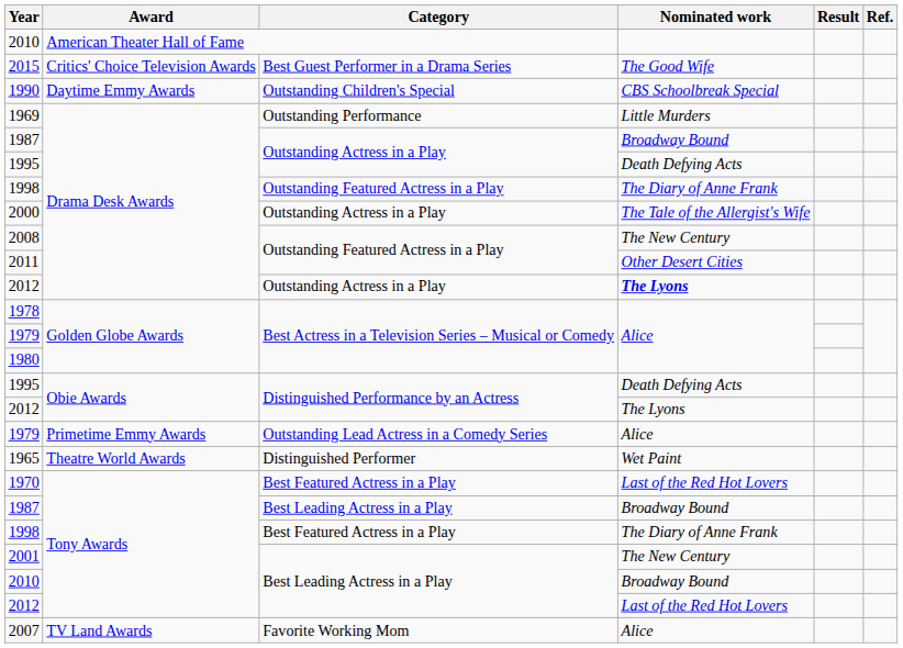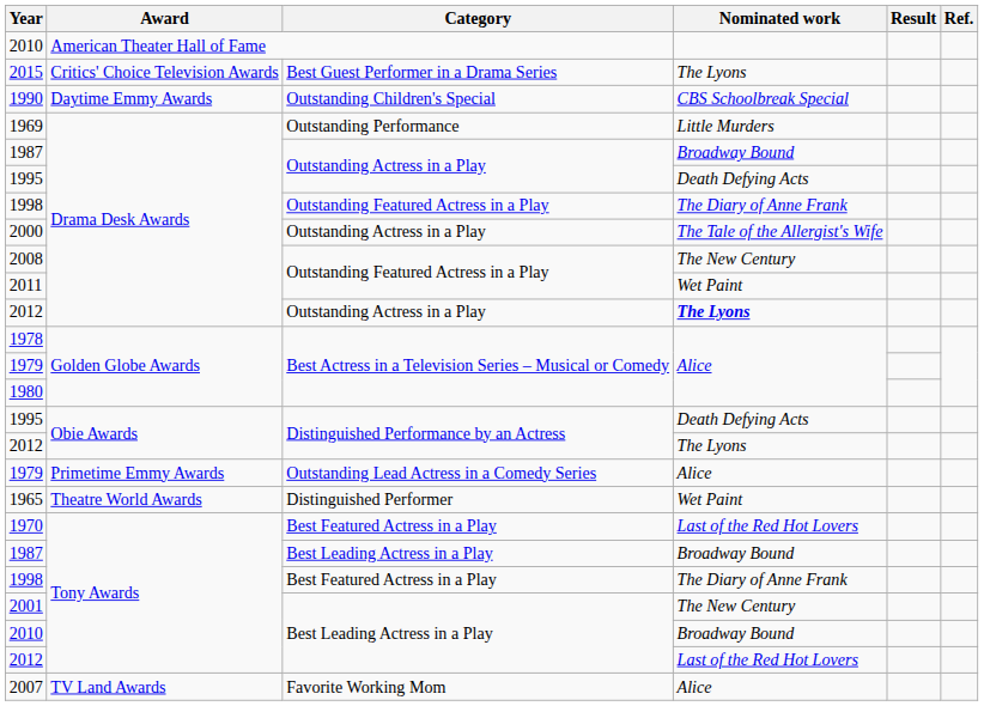 <table class=wikitable>
 <tr>
 <th>Year</th>
 <th>Award</th>
 <th>Category</th>
 <th>Nominated work</th>
 <th>Result</th>
 <th>Ref.</th>
 </tr>
 <tr>
 <td>2010</td>
 <td colspan="2"><a href='#'>American Theater Hall of Fame</a></td>
 <td></td>
 <td></td>
 <td align="center"></td>
 </tr>
 <tr>
 <td><a href='#'>2015</a></td>
 <td><a href='#'>Critics' Choice Television Awards</a></td>
 <td><a href='#'>Best Guest Performer in a Drama Series</a></td>
-<td><em><a href='#'>The Good Wife</a></em></td>
+<td><em>The Lyons</em></td>
 <td></td>
 <td align="center"></td>
 </tr>
 <tr>
 <td><a href='#'>1990</a></td>
 <td><a href='#'>Daytime Emmy Awards</a></td>
 <td><a href='#'>Outstanding Children's Special</a></td>
 <td><em><a href='#'>CBS Schoolbreak Special</a></em> </td>
 <td></td>
 <td align="center"></td>
 </tr>
 <tr>
 <td>1969</td>
 <td rowspan="8"><a href='#'>Drama Desk Awards</a></td>
 <td>Outstanding Performance</td>
 <td><em>Little Murders</em></td>
 <td></td>
 <td align="center"></td>
 </tr>
 <tr>
 <td>1987</td>
 <td rowspan="2"><a href='#'>Outstanding Actress in a Play</a></td>
 <td><em><a href='#'>Broadway Bound</a></em></td>
 <td></td>
 <td align="center"></td>
 </tr>
 <tr>
 <td>1995</td>
 <td><em>Death Defying Acts</em></td>
 <td></td>
 <td align="center"></td>
 </tr>
 <tr>
 <td>1998</td>
 <td><a href='#'>Outstanding Featured Actress in a Play</a></td>
 <td><em><a href='#'>The Diary of Anne Frank</a></em></td>
 <td></td>
 <td align="center"></td>
 </tr>
 <tr>
 <td>2000</td>
 <td>Outstanding Actress in a Play</td>
 <td><em><a href='#'>The Tale of the Allergist's Wife</a></em></td>
 <td></td>
 <td align="center"></td>
 </tr>
 <tr>
 <td>2008</td>
 <td rowspan="2">Outstanding Featured Actress in a Play</td>
 <td><em>The New Century</em></td>
 <td></td>
 <td align="center"></td>
 </tr>
 <tr>
 <td>2011</td>
-<td><em><a href='#'>Other Desert Cities</a></em></td>
+<td><em>Wet Paint</em></td>
 <td></td>
 <td align="center"></td>
 </tr>
 <tr>
 <td>2012</td>
 <td>Outstanding Actress in a Play</td>
 <td><strong><em><a href='#'>The Lyons</a></em></strong></td>
 <td></td>
 <td align="center"></td>
 </tr>
 <tr>
 <td><a href='#'>1978</a></td>
 <td rowspan="3"><a href='#'>Golden Globe Awards</a></td>
 <td rowspan="3"><a href='#'>Best Actress in a Television Series – Musical or Comedy</a></td>
 <td rowspan="3"><em><a href='#'>Alice</a></em></td>
 <td></td>
 <td align="center" rowspan="3"></td>
 </tr>
 <tr>
 <td><a href='#'>1979</a></td>
 <td></td>
 </tr>
 <tr>
 <td><a href='#'>1980</a></td>
 <td></td>
 </tr>
 <tr>
 <td>1995</td>
 <td rowspan="2"><a href='#'>Obie Awards</a></td>
 <td rowspan="2"><a href='#'>Distinguished Performance by an Actress</a></td>
 <td><em>Death Defying Acts</em></td>
 <td></td>
 <td align="center"></td>
 </tr>
 <tr>
 <td>2012</td>
 <td><em>The Lyons</em></td>
 <td></td>
 <td align="center"></td>
 </tr>
 <tr>
 <td><a href='#'>1979</a></td>
 <td><a href='#'>Primetime Emmy Awards</a></td>
 <td><a href='#'>Outstanding Lead Actress in a Comedy Series</a></td>
 <td><em>Alice</em></td>
 <td></td>
 <td align="center"></td>
 </tr>
 <tr>
 <td>1965</td>
 <td><a href='#'>Theatre World Awards</a></td>
 <td>Distinguished Performer</td>
 <td><em>Wet Paint</em></td>
 <td></td>
 <td align="center"></td>
 </tr>
 <tr>
 <td><a href='#'>1970</a></td>
 <td rowspan="6"><a href='#'>Tony Awards</a></td>
 <td><a href='#'>Best Featured Actress in a Play</a></td>
 <td><em><a href='#'>Last of the Red Hot Lovers</a></em></td>
 <td></td>
 <td align="center"></td>
 </tr>
 <tr>
 <td><a href='#'>1987</a></td>
 <td><a href='#'>Best Leading Actress in a Play</a></td>
 <td><em>Broadway Bound</em></td>
 <td></td>
 <td align="center"></td>
 </tr>
 <tr>
 <td><a href='#'>1998</a></td>
 <td>Best Featured Actress in a Play</td>
 <td><em>The Diary of Anne Frank</em></td>
 <td></td>
 <td align="center"></td>
 </tr>
 <tr>
 <td><a href='#'>2001</a></td>
 <td rowspan="3">Best Leading Actress in a Play</td>
 <td><em>The New Century</em></td>
 <td></td>
 <td align="center"></td>
 </tr>
 <tr>
 <td><a href='#'>2010</a></td>
 <td><em>Broadway Bound</em></td>
 <td></td>
 <td align="center"></td>
 </tr>
 <tr>
 <td><a href='#'>2012</a></td>
 <td><em><a href='#'>Last of the Red Hot Lovers</a></em></td>
 <td></td>
 <td align="center"></td>
 </tr>
 <tr>
 <td>2007</td>
 <td><a href='#'>TV Land Awards</a></td>
 <td>Favorite Working Mom</td>
 <td><em>Alice</em></td>
 <td></td>
 <td align="center"></td>
 </tr>
 </table>
